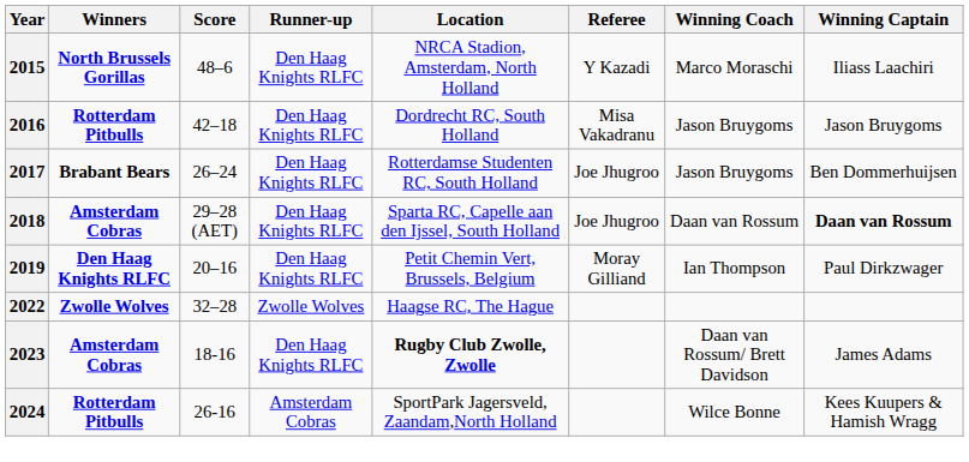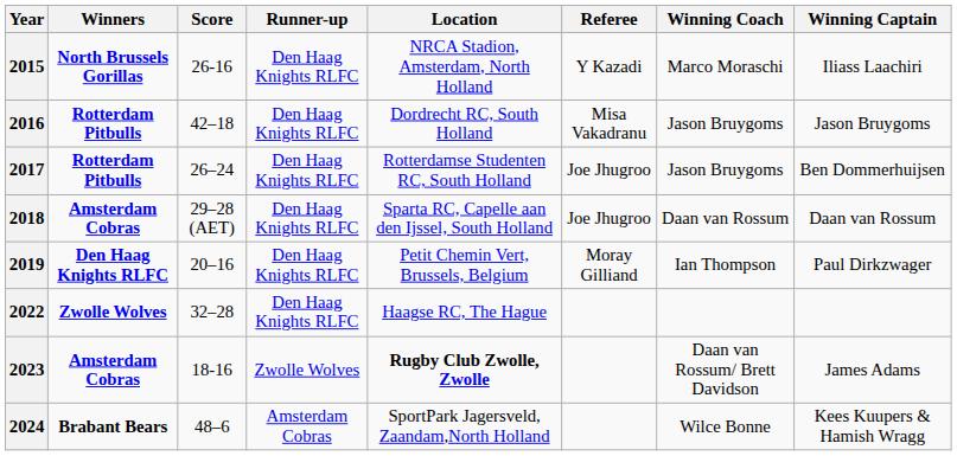 <table class="wikitable" style="text-align:center;">
 <tr>
 <th>Year</th>
 <th>Winners</th>
 <th>Score</th>
 <th>Runner-up</th>
 <th>Location</th>
 <th>Referee</th>
 <th>Winning Coach</th>
 <th>Winning Captain</th>
 </tr>
 <tr>
 <th>2015</th>
 <td><strong><a href='#'>North Brussels Gorillas</a></strong></td>
-<td>48–6</td>
+<td>26-16</td>
 <td><a href='#'>Den Haag Knights RLFC</a></td>
 <td><a href='#'>NRCA Stadion, Amsterdam, North Holland</a></td>
 <td> Y Kazadi</td>
 <td> Marco Moraschi</td>
 <td> Iliass Laachiri</td>
 </tr>
 <tr>
 <th>2016</th>
 <td><strong><a href='#'>Rotterdam Pitbulls</a></strong></td>
 <td>42–18</td>
 <td><a href='#'>Den Haag Knights RLFC</a></td>
 <td><a href='#'>Dordrecht RC, South Holland</a></td>
 <td> Misa Vakadranu</td>
 <td> Jason Bruygoms</td>
 <td> Jason Bruygoms</td>
 </tr>
 <tr>
 <th>2017</th>
-<td><strong>Brabant Bears</strong></td>
+<td><strong><a href='#'>Rotterdam Pitbulls</a></strong></td>
 <td>26–24</td>
 <td><a href='#'>Den Haag Knights RLFC</a></td>
 <td><a href='#'>Rotterdamse Studenten RC, South Holland</a></td>
 <td> Joe Jhugroo</td>
 <td> Jason Bruygoms</td>
 <td> Ben Dommerhuijsen</td>
 </tr>
 <tr>
 <th>2018</th>
 <td><strong><a href='#'>Amsterdam Cobras</a></strong></td>
 <td>29–28 (AET)</td>
 <td><a href='#'>Den Haag Knights RLFC</a></td>
 <td><a href='#'>Sparta RC, Capelle aan den Ijssel, South Holland</a></td>
 <td> Joe Jhugroo</td>
 <td> Daan van Rossum</td>
-<td><strong> Daan van Rossum</strong></td>
+<td> Daan van Rossum</td>
 </tr>
 <tr>
 <th>2019</th>
 <td><strong><a href='#'>Den Haag Knights RLFC</a></strong></td>
 <td>20–16</td>
 <td><a href='#'>Den Haag Knights RLFC</a></td>
 <td><a href='#'>Petit Chemin Vert, Brussels, Belgium</a></td>
 <td> Moray Gilliand</td>
 <td> Ian Thompson</td>
 <td> Paul Dirkzwager</td>
 </tr>
 <tr>
 <th>2022</th>
 <td><strong><a href='#'>Zwolle Wolves</a></strong></td>
 <td>32–28</td>
-<td><a href='#'>Zwolle Wolves</a></td>
+<td><a href='#'>Den Haag Knights RLFC</a></td>
 <td><a href='#'>Haagse RC, The Hague</a></td>
 <td></td>
 <td></td>
 <td></td>
 </tr>
 <tr>
 <th>2023</th>
 <td><strong><a href='#'>Amsterdam Cobras</a></strong></td>
 <td>18-16</td>
-<td><a href='#'>Den Haag Knights RLFC</a></td>
+<td><a href='#'>Zwolle Wolves</a></td>
 <td><strong>Rugby Club Zwolle, <a href='#'>Zwolle</a></strong></td>
 <td></td>
 <td> Daan van Rossum/ Brett Davidson</td>
 <td> James Adams</td>
 </tr>
 <tr>
 <th>2024</th>
-<td><strong><a href='#'>Rotterdam Pitbulls</a></strong></td>
-<td>26-16</td>
+<td><strong>Brabant Bears</strong></td>
+<td>48–6</td>
 <td><a href='#'>Amsterdam Cobras</a></td>
 <td>SportPark Jagersveld, <a href='#'>Zaandam</a>,<a href='#'>North Holland</a></td>
 <td></td>
 <td> Wilce Bonne</td>
 <td> Kees Kuupers & Hamish Wragg</td>
 </tr>
 </table>
